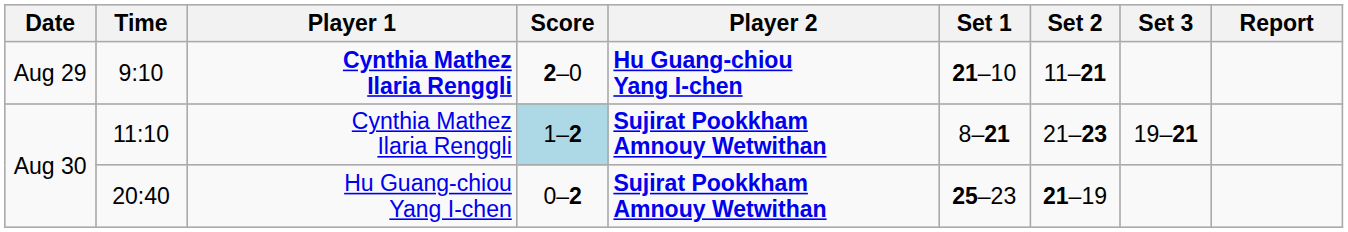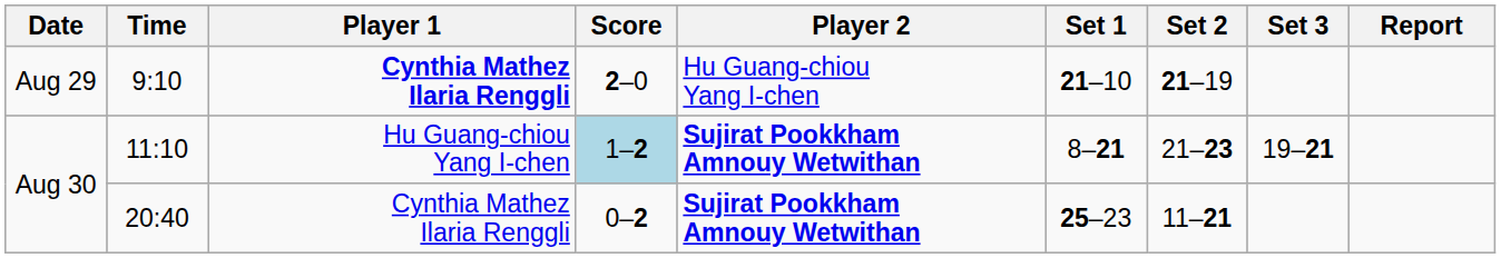 <table class="nowrap wikitable" style="font-size:90%; text-align:center">
 <tr>
 <th width="50">Date</th>
 <th width="50">Time</th>
 <th width="200">Player 1</th>
 <th width="50">Score</th>
 <th width="200">Player 2</th>
 <th width="50">Set 1</th>
 <th width="50">Set 2</th>
 <th width="50">Set 3</th>
 <th width="75">Report</th>
 </tr>
 <tr>
 <td>Aug 29</td>
 <td>9:10</td>
 <td align="right"><strong><a href='#'>Cynthia Mathez</a> <br><a href='#'>Ilaria Renggli</a> </strong></td>
 <td><strong>2</strong>–0</td>
-<td align = "left"><strong> <a href='#'>Hu Guang-chiou </a> <br>  <a href='#'>Yang I-chen </a></strong></td>
+<td align = "left"> <a href='#'>Hu Guang-chiou </a> <br>  <a href='#'>Yang I-chen </a></td>
 <td><strong>21</strong>–10</td>
-<td>11–<strong>21</strong></td>
+<td><strong>21</strong>–19</td>
 <td></td>
 <td></td>
 </tr>
 <tr>
 <td rowspan="2">Aug 30</td>
 <td>11:10</td>
-<td align="right"><a href='#'>Cynthia Mathez</a> <br><a href='#'>Ilaria Renggli</a> </td>
+<td align="right"><a href='#'>Hu Guang-chiou</a> <br><a href='#'>Yang I-chen</a> </td>
 <td style="background: lightblue;">1–<strong>2</strong></td>
 <td align="left"><strong> <a href='#'>Sujirat Pookkham</a><br> <a href='#'>Amnouy Wetwithan</a></strong></td>
 <td>8–<strong>21</strong></td>
 <td>21–<strong>23</strong></td>
 <td>19–<strong>21</strong></td>
 <td></td>
 </tr>
 <tr>
 <td>20:40</td>
-<td align="right"><a href='#'>Hu Guang-chiou</a> <br><a href='#'>Yang I-chen</a> </td>
+<td align="right"><a href='#'>Cynthia Mathez</a> <br><a href='#'>Ilaria Renggli</a> </td>
 <td>0–<strong>2</strong></td>
 <td align="left"><strong> <a href='#'>Sujirat Pookkham</a><br> <a href='#'>Amnouy Wetwithan</a></strong></td>
 <td><strong>25</strong>–23</td>
-<td><strong>21</strong>–19</td>
+<td>11–<strong>21</strong></td>
 <td></td>
 <td></td>
 </tr>
 </table>
